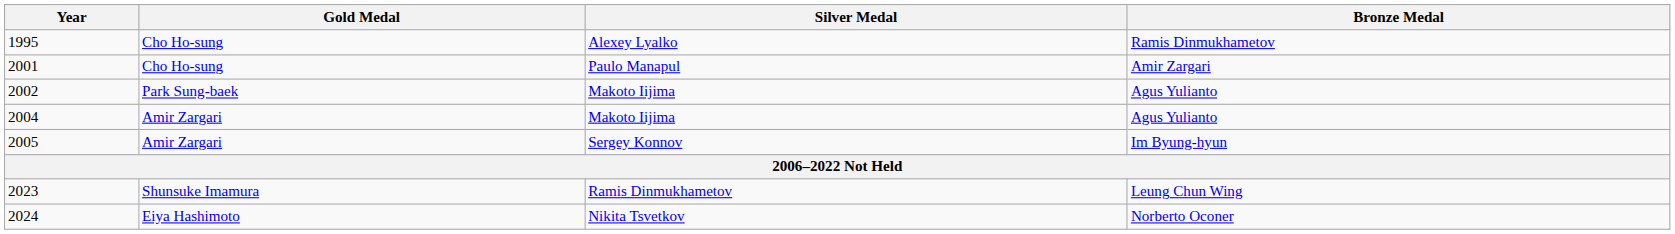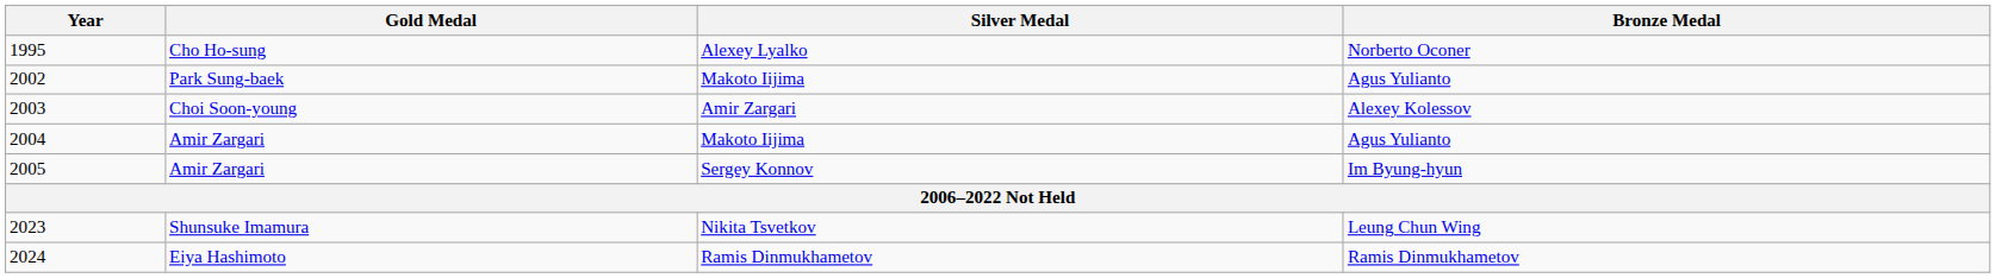 <table class=wikitable style="font-size:90%" width="80%">
 <tr style="background:#ccccff;">
 <th>Year</th>
 <th> <strong>Gold Medal</strong></th>
 <th> <strong>Silver Medal</strong></th>
 <th> <strong>Bronze Medal</strong></th>
 </tr>
 <tr>
 <td>1995</td>
 <td> <a href='#'>Cho Ho-sung</a></td>
 <td> <a href='#'>Alexey Lyalko</a></td>
-<td> <a href='#'>Ramis Dinmukhametov</a></td>
-</tr>
-<tr>
-<td>2001</td>
-<td> <a href='#'>Cho Ho-sung</a></td>
-<td> <a href='#'>Paulo Manapul</a></td>
-<td> <a href='#'>Amir Zargari</a></td>
+<td> <a href='#'>Norberto Oconer</a></td>
 </tr>
 <tr>
 <td>2002</td>
 <td> <a href='#'>Park Sung-baek</a></td>
 <td> <a href='#'>Makoto Iijima</a></td>
 <td> <a href='#'>Agus Yulianto</a></td>
+</tr>
+<tr>
+<td>2003</td>
+<td> <a href='#'>Choi Soon-young</a></td>
+<td> <a href='#'>Amir Zargari</a></td>
+<td> <a href='#'>Alexey Kolessov</a></td>
 </tr>
 <tr>
 <td>2004</td>
 <td> <a href='#'>Amir Zargari</a></td>
 <td> <a href='#'>Makoto Iijima</a></td>
 <td> <a href='#'>Agus Yulianto</a></td>
 </tr>
 <tr>
 <td>2005</td>
 <td> <a href='#'>Amir Zargari</a></td>
 <td> <a href='#'>Sergey Konnov</a></td>
 <td> <a href='#'>Im Byung-hyun</a></td>
 </tr>
 <tr>
 <th colspan="4">2006–2022 Not Held</th>
 </tr>
 <tr>
 <td>2023</td>
 <td> <a href='#'>Shunsuke Imamura</a></td>
-<td> <a href='#'>Ramis Dinmukhametov</a></td>
+<td> <a href='#'>Nikita Tsvetkov</a></td>
 <td> <a href='#'>Leung Chun Wing</a></td>
 </tr>
 <tr>
 <td>2024</td>
 <td> <a href='#'>Eiya Hashimoto</a></td>
-<td> <a href='#'>Nikita Tsvetkov</a></td>
-<td> <a href='#'>Norberto Oconer</a></td>
+<td> <a href='#'>Ramis Dinmukhametov</a></td>
+<td> <a href='#'>Ramis Dinmukhametov</a></td>
 </tr>
 </table>
